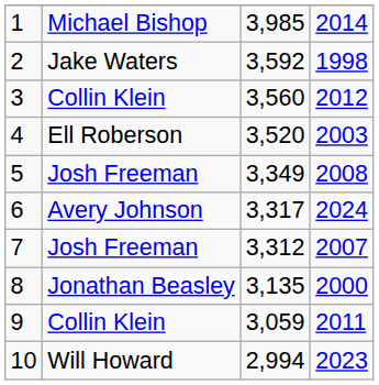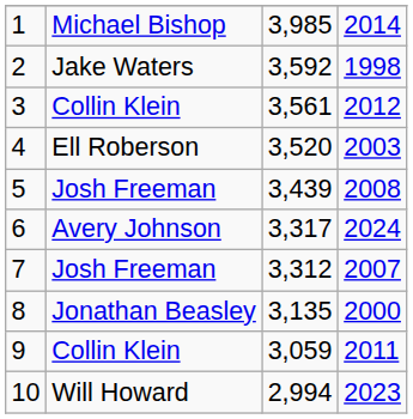 <table class="wikitable">
 <tr>
 </tr>
 <tr>
 <td>1</td>
 <td><a href='#'>Michael Bishop</a></td>
 <td><abbr>3,985</abbr></td>
 <td><a href='#'>2014</a></td>
 </tr>
 <tr>
 <td>2</td>
 <td>Jake Waters</td>
 <td><abbr>3,592</abbr></td>
 <td><a href='#'>1998</a></td>
 </tr>
 <tr>
 <td>3</td>
 <td><a href='#'>Collin Klein</a></td>
-<td><abbr>3,560</abbr></td>
+<td><abbr>3,561</abbr></td>
 <td><a href='#'>2012</a></td>
 </tr>
 <tr>
 <td>4</td>
 <td>Ell Roberson</td>
 <td><abbr>3,520</abbr></td>
 <td><a href='#'>2003</a></td>
 </tr>
 <tr>
 <td>5</td>
 <td><a href='#'>Josh Freeman</a></td>
-<td><abbr>3,349</abbr></td>
+<td><abbr>3,439</abbr></td>
 <td><a href='#'>2008</a></td>
 </tr>
 <tr>
 <td>6</td>
 <td><a href='#'>Avery Johnson</a></td>
 <td><abbr>3,317</abbr></td>
 <td><a href='#'>2024</a></td>
 </tr>
 <tr>
 <td>7</td>
 <td><a href='#'>Josh Freeman</a></td>
 <td><abbr>3,312</abbr></td>
 <td><a href='#'>2007</a></td>
 </tr>
 <tr>
 <td>8</td>
 <td><a href='#'>Jonathan Beasley</a></td>
 <td><abbr>3,135</abbr></td>
 <td><a href='#'>2000</a></td>
 </tr>
 <tr>
 <td>9</td>
 <td><a href='#'>Collin Klein</a></td>
 <td><abbr>3,059</abbr></td>
 <td><a href='#'>2011</a></td>
 </tr>
 <tr>
 <td>10</td>
 <td>Will Howard</td>
 <td><abbr>2,994</abbr></td>
 <td><a href='#'>2023</a></td>
 </tr>
 </table>
